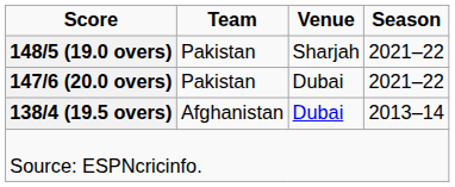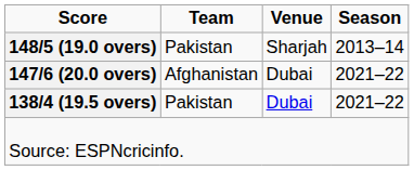 <table class="wikitable">
 <tr>
 <td align="center"><strong>Score</strong></td>
 <td align="center"><strong>Team</strong></td>
 <td align="center"><strong>Venue</strong></td>
 <td align="center"><strong>Season</strong></td>
 </tr>
 <tr>
 <th>148/5 (19.0 overs)</th>
 <td>Pakistan</td>
 <td>Sharjah</td>
-<td>2021–22</td>
+<td>2013–14</td>
 </tr>
 <tr>
 <th>147/6 (20.0 overs)</th>
-<td>Pakistan</td>
+<td>Afghanistan</td>
 <td>Dubai</td>
 <td>2021–22</td>
 </tr>
 <tr>
 <th>138/4 (19.5 overs)</th>
-<td>Afghanistan</td>
+<td>Pakistan</td>
 <td><a href='#'>Dubai</a></td>
-<td>2013–14</td>
+<td>2021–22</td>
 </tr>
 <tr>
 <td colspan="5"><br>Source: ESPNcricinfo.</td>
 </tr>
 </table>
